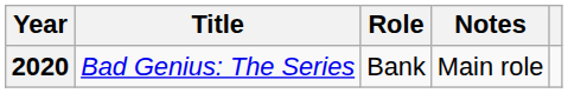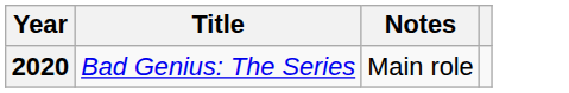 <table class="wikitable sortable plainrowheaders">
 <tr>
 <th scope="col">Year</th>
 <th scope="col">Title</th>
-<th scope="col">Role</th>
 <th scope="col" class="unsortable">Notes</th>
 <th scope="col" class="unsortable"></th>
 </tr>
 <tr>
 <th scope="row">2020</th>
 <td><em><a href='#'>Bad Genius: The Series</a></em></td>
-<td>Bank</td>
 <td>Main role</td>
 <td style="text-align: center;"></td>
 </tr>
 </table>
